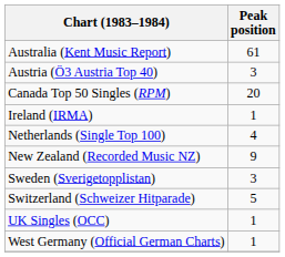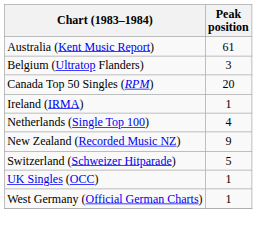 <table class="wikitable sortable plainrowheaders">
 <tr>
 <th>Chart (1983–1984)</th>
 <th>Peak <br>position</th>
 </tr>
 <tr>
 <td>Australia (<a href='#'>Kent Music Report</a>)</td>
 <td align="center">61</td>
 </tr>
 <tr>
-<td>Austria (<a href='#'>Ö3 Austria Top 40</a>)</td>
+<td>Belgium (<a href='#'>Ultratop</a> Flanders)</td>
 <td align="center">3</td>
 </tr>
 <tr>
 <td>Canada Top 50 Singles (<em><a href='#'>RPM</a></em>)</td>
 <td align="center">20</td>
 </tr>
 <tr>
 <td>Ireland (<a href='#'>IRMA</a>)</td>
 <td align="center">1</td>
 </tr>
 <tr>
 <td>Netherlands (<a href='#'>Single Top 100</a>)</td>
 <td align="center">4</td>
 </tr>
 <tr>
 <td>New Zealand (<a href='#'>Recorded Music NZ</a>)</td>
 <td align="center">9</td>
 </tr>
 <tr>
-<td>Sweden (<a href='#'>Sverigetopplistan</a>)</td>
-<td align="center">3</td>
-</tr>
-<tr>
 <td>Switzerland (<a href='#'>Schweizer Hitparade</a>)</td>
 <td align="center">5</td>
 </tr>
 <tr>
 <td><a href='#'>UK Singles</a> (<a href='#'>OCC</a>)</td>
 <td align="center">1</td>
 </tr>
 <tr>
 <td>West Germany (<a href='#'>Official German Charts</a>)</td>
 <td align="center">1</td>
 </tr>
 <tr>
 </tr>
 </table>
